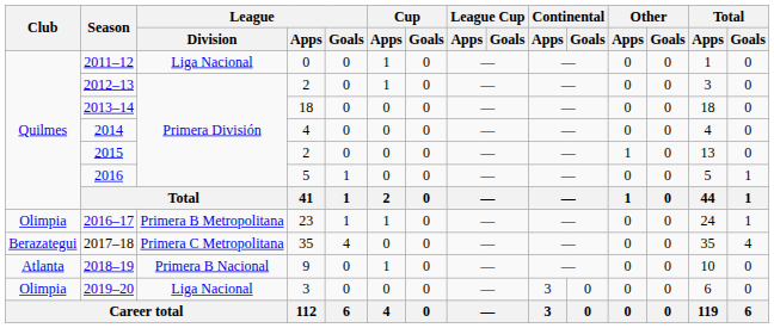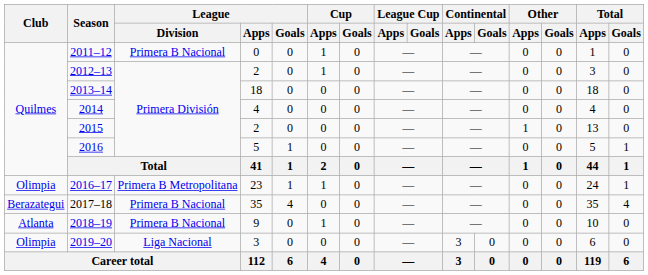 <table class="wikitable" style="text-align:center">
 <tr>
 <th rowspan="2">Club</th>
 <th rowspan="2">Season</th>
 <th colspan="3">League</th>
 <th colspan="2">Cup</th>
 <th colspan="2">League Cup</th>
 <th colspan="2">Continental</th>
 <th colspan="2">Other</th>
 <th colspan="2">Total</th>
 </tr>
 <tr>
 <th>Division</th>
 <th>Apps</th>
 <th>Goals</th>
 <th>Apps</th>
 <th>Goals</th>
 <th>Apps</th>
 <th>Goals</th>
 <th>Apps</th>
 <th>Goals</th>
 <th>Apps</th>
 <th>Goals</th>
 <th>Apps</th>
 <th>Goals</th>
 </tr>
 <tr>
 <td rowspan="7"><a href='#'>Quilmes</a></td>
 <td><a href='#'>2011–12</a></td>
-<td rowspan="1"><a href='#'>Liga Nacional</a></td>
+<td rowspan="1"><a href='#'>Primera B Nacional</a></td>
 <td>0</td>
 <td>0</td>
 <td>1</td>
 <td>0</td>
 <td colspan="2">—</td>
 <td colspan="2">—</td>
 <td>0</td>
 <td>0</td>
 <td>1</td>
 <td>0</td>
 </tr>
 <tr>
 <td><a href='#'>2012–13</a></td>
 <td rowspan="5"><a href='#'>Primera División</a></td>
 <td>2</td>
 <td>0</td>
 <td>1</td>
 <td>0</td>
 <td colspan="2">—</td>
 <td colspan="2">—</td>
 <td>0</td>
 <td>0</td>
 <td>3</td>
 <td>0</td>
 </tr>
 <tr>
 <td><a href='#'>2013–14</a></td>
 <td>18</td>
 <td>0</td>
 <td>0</td>
 <td>0</td>
 <td colspan="2">—</td>
 <td colspan="2">—</td>
 <td>0</td>
 <td>0</td>
 <td>18</td>
 <td>0</td>
 </tr>
 <tr>
 <td><a href='#'>2014</a></td>
 <td>4</td>
 <td>0</td>
 <td>0</td>
 <td>0</td>
 <td colspan="2">—</td>
 <td colspan="2">—</td>
 <td>0</td>
 <td>0</td>
 <td>4</td>
 <td>0</td>
 </tr>
 <tr>
 <td><a href='#'>2015</a></td>
 <td>2</td>
 <td>0</td>
 <td>0</td>
 <td>0</td>
 <td colspan="2">—</td>
 <td colspan="2">—</td>
 <td>1</td>
 <td>0</td>
 <td>13</td>
 <td>0</td>
 </tr>
 <tr>
 <td><a href='#'>2016</a></td>
 <td>5</td>
 <td>1</td>
 <td>0</td>
 <td>0</td>
 <td colspan="2">—</td>
 <td colspan="2">—</td>
 <td>0</td>
 <td>0</td>
 <td>5</td>
 <td>1</td>
 </tr>
 <tr>
 <th colspan="2">Total</th>
 <th>41</th>
 <th>1</th>
 <th>2</th>
 <th>0</th>
 <th colspan="2">—</th>
 <th colspan="2">—</th>
 <th>1</th>
 <th>0</th>
 <th>44</th>
 <th>1</th>
 </tr>
 <tr>
 <td rowspan="1"><a href='#'>Olimpia</a></td>
 <td><a href='#'>2016–17</a></td>
 <td rowspan="1"><a href='#'>Primera B Metropolitana</a></td>
 <td>23</td>
 <td>1</td>
 <td>1</td>
 <td>0</td>
 <td colspan="2">—</td>
 <td colspan="2">—</td>
 <td>0</td>
 <td>0</td>
 <td>24</td>
 <td>1</td>
 </tr>
 <tr>
 <td rowspan="1"><a href='#'>Berazategui</a></td>
 <td>2017–18</td>
-<td rowspan="1"><a href='#'>Primera C Metropolitana</a></td>
+<td rowspan="1"><a href='#'>Primera B Nacional</a></td>
 <td>35</td>
 <td>4</td>
 <td>0</td>
 <td>0</td>
 <td colspan="2">—</td>
 <td colspan="2">—</td>
 <td>0</td>
 <td>0</td>
 <td>35</td>
 <td>4</td>
 </tr>
 <tr>
 <td rowspan="1"><a href='#'>Atlanta</a></td>
 <td><a href='#'>2018–19</a></td>
 <td rowspan="1"><a href='#'>Primera B Nacional</a></td>
 <td>9</td>
 <td>0</td>
 <td>1</td>
 <td>0</td>
 <td colspan="2">—</td>
 <td colspan="2">—</td>
 <td>0</td>
 <td>0</td>
 <td>10</td>
 <td>0</td>
 </tr>
 <tr>
 <td rowspan="1"><a href='#'>Olimpia</a></td>
 <td><a href='#'>2019–20</a></td>
 <td rowspan="1"><a href='#'>Liga Nacional</a></td>
 <td>3</td>
 <td>0</td>
 <td>0</td>
 <td>0</td>
 <td colspan="2">—</td>
 <td>3</td>
 <td>0</td>
 <td>0</td>
 <td>0</td>
 <td>6</td>
 <td>0</td>
 </tr>
 <tr>
 <th colspan="3">Career total</th>
 <th>112</th>
 <th>6</th>
 <th>4</th>
 <th>0</th>
 <th colspan="2">—</th>
 <th>3</th>
 <th>0</th>
 <th>0</th>
 <th>0</th>
 <th>119</th>
 <th>6</th>
 </tr>
 </table>
